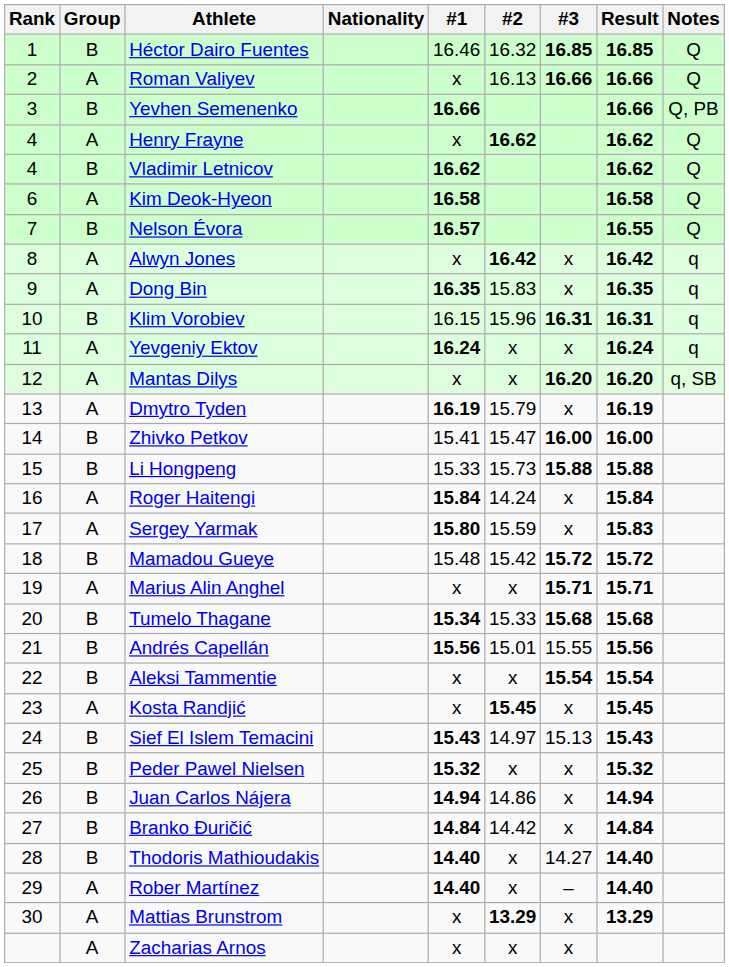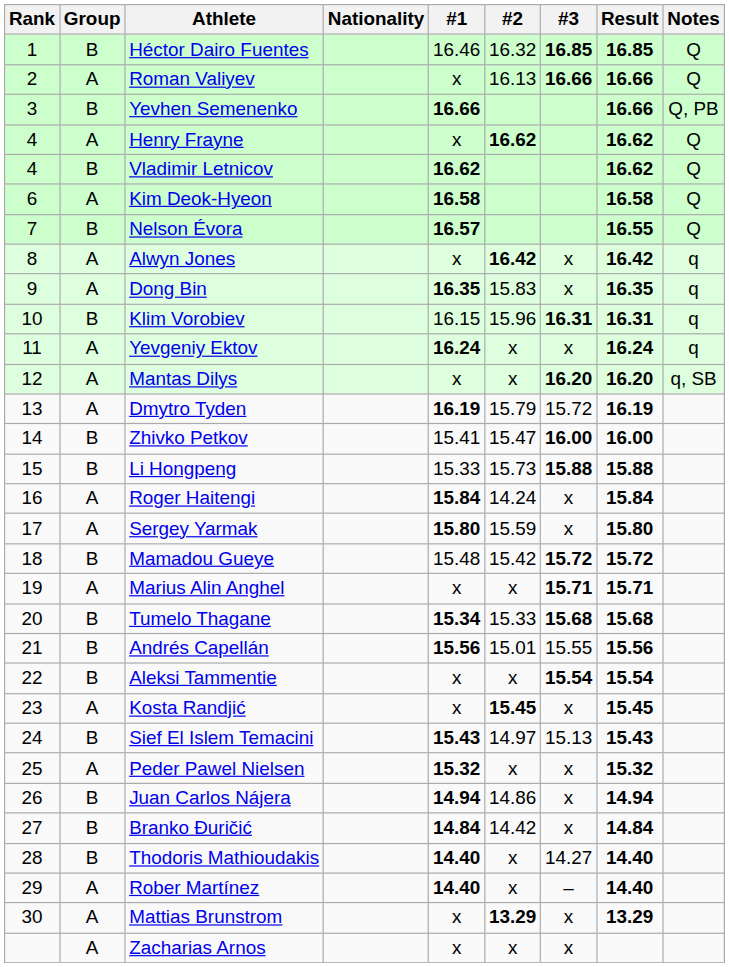 <table class="wikitable sortable" style="text-align:center">
 <tr>
 <th>Rank</th>
 <th>Group</th>
 <th>Athlete</th>
 <th>Nationality</th>
 <th>#1</th>
 <th>#2</th>
 <th>#3</th>
 <th>Result</th>
 <th>Notes</th>
 </tr>
 <tr bgcolor=ccffcc>
 <td>1</td>
 <td>B</td>
 <td align="left"><a href='#'>Héctor Dairo Fuentes</a></td>
 <td align=left></td>
 <td>16.46</td>
 <td>16.32</td>
 <td><strong>16.85</strong></td>
 <td><strong>16.85</strong></td>
 <td>Q</td>
 </tr>
 <tr bgcolor=ccffcc>
 <td>2</td>
 <td>A</td>
 <td align="left"><a href='#'>Roman Valiyev</a></td>
 <td align=left></td>
 <td>x</td>
 <td>16.13</td>
 <td><strong>16.66</strong></td>
 <td><strong>16.66</strong></td>
 <td>Q</td>
 </tr>
 <tr bgcolor=ccffcc>
 <td>3</td>
 <td>B</td>
 <td align="left"><a href='#'>Yevhen Semenenko</a></td>
 <td align=left></td>
 <td><strong>16.66</strong></td>
 <td></td>
 <td></td>
 <td><strong>16.66</strong></td>
 <td>Q, PB</td>
 </tr>
 <tr bgcolor=ccffcc>
 <td>4</td>
 <td>A</td>
 <td align="left"><a href='#'>Henry Frayne</a></td>
 <td align=left></td>
 <td>x</td>
 <td><strong>16.62</strong></td>
 <td></td>
 <td><strong>16.62</strong></td>
 <td>Q</td>
 </tr>
 <tr bgcolor=ccffcc>
 <td>4</td>
 <td>B</td>
 <td align="left"><a href='#'>Vladimir Letnicov</a></td>
 <td align=left></td>
 <td><strong>16.62</strong></td>
 <td></td>
 <td></td>
 <td><strong>16.62</strong></td>
 <td>Q</td>
 </tr>
 <tr bgcolor=ccffcc>
 <td>6</td>
 <td>A</td>
 <td align="left"><a href='#'>Kim Deok-Hyeon</a></td>
 <td align=left></td>
 <td><strong>16.58</strong></td>
 <td></td>
 <td></td>
 <td><strong>16.58</strong></td>
 <td>Q</td>
 </tr>
 <tr bgcolor=ccffcc>
 <td>7</td>
 <td>B</td>
 <td align="left"><a href='#'>Nelson Évora</a></td>
 <td align=left></td>
 <td><strong>16.57</strong></td>
 <td></td>
 <td></td>
 <td><strong>16.55</strong></td>
 <td>Q</td>
 </tr>
 <tr bgcolor=ddffdd>
 <td>8</td>
 <td>A</td>
 <td align="left"><a href='#'>Alwyn Jones</a></td>
 <td align=left></td>
 <td>x</td>
 <td><strong>16.42</strong></td>
 <td>x</td>
 <td><strong>16.42</strong></td>
 <td>q</td>
 </tr>
 <tr bgcolor=ddffdd>
 <td>9</td>
 <td>A</td>
 <td align="left"><a href='#'>Dong Bin</a></td>
 <td align=left></td>
 <td><strong>16.35</strong></td>
 <td>15.83</td>
 <td>x</td>
 <td><strong>16.35</strong></td>
 <td>q</td>
 </tr>
 <tr bgcolor=ddffdd>
 <td>10</td>
 <td>B</td>
 <td align="left"><a href='#'>Klim Vorobiev</a></td>
 <td align=left></td>
 <td>16.15</td>
 <td>15.96</td>
 <td><strong>16.31</strong></td>
 <td><strong>16.31</strong></td>
 <td>q</td>
 </tr>
 <tr bgcolor=ddffdd>
 <td>11</td>
 <td>A</td>
 <td align="left"><a href='#'>Yevgeniy Ektov</a></td>
 <td align=left></td>
 <td><strong>16.24</strong></td>
 <td>x</td>
 <td>x</td>
 <td><strong>16.24</strong></td>
 <td>q</td>
 </tr>
 <tr bgcolor=ddffdd>
 <td>12</td>
 <td>A</td>
 <td align="left"><a href='#'>Mantas Dilys</a></td>
 <td align=left></td>
 <td>x</td>
 <td>x</td>
 <td><strong>16.20</strong></td>
 <td><strong>16.20</strong></td>
 <td>q, SB</td>
 </tr>
 <tr>
 <td>13</td>
 <td>A</td>
 <td align="left"><a href='#'>Dmytro Tyden</a></td>
 <td align=left></td>
 <td><strong>16.19</strong></td>
 <td>15.79</td>
-<td>x</td>
+<td>15.72</td>
 <td><strong>16.19</strong></td>
 <td></td>
 </tr>
 <tr>
 <td>14</td>
 <td>B</td>
 <td align="left"><a href='#'>Zhivko Petkov</a></td>
 <td align=left></td>
 <td>15.41</td>
 <td>15.47</td>
 <td><strong>16.00</strong></td>
 <td><strong>16.00</strong></td>
 <td></td>
 </tr>
 <tr>
 <td>15</td>
 <td>B</td>
 <td align="left"><a href='#'>Li Hongpeng</a></td>
 <td align=left></td>
 <td>15.33</td>
 <td>15.73</td>
 <td><strong>15.88</strong></td>
 <td><strong>15.88</strong></td>
 <td></td>
 </tr>
 <tr>
 <td>16</td>
 <td>A</td>
 <td align="left"><a href='#'>Roger Haitengi</a></td>
 <td align=left></td>
 <td><strong>15.84</strong></td>
 <td>14.24</td>
 <td>x</td>
 <td><strong>15.84</strong></td>
 <td></td>
 </tr>
 <tr>
 <td>17</td>
 <td>A</td>
 <td align="left"><a href='#'>Sergey Yarmak</a></td>
 <td align=left></td>
 <td><strong>15.80</strong></td>
 <td>15.59</td>
 <td>x</td>
-<td><strong>15.83</strong></td>
+<td><strong>15.80</strong></td>
 <td></td>
 </tr>
 <tr>
 <td>18</td>
 <td>B</td>
 <td align="left"><a href='#'>Mamadou Gueye</a></td>
 <td align=left></td>
 <td>15.48</td>
 <td>15.42</td>
 <td><strong>15.72</strong></td>
 <td><strong>15.72</strong></td>
 <td></td>
 </tr>
 <tr>
 <td>19</td>
 <td>A</td>
 <td align="left"><a href='#'>Marius Alin Anghel</a></td>
 <td align=left></td>
 <td>x</td>
 <td>x</td>
 <td><strong>15.71</strong></td>
 <td><strong>15.71</strong></td>
 <td></td>
 </tr>
 <tr>
 <td>20</td>
 <td>B</td>
 <td align="left"><a href='#'>Tumelo Thagane</a></td>
 <td align=left></td>
 <td><strong>15.34</strong></td>
 <td>15.33</td>
 <td><strong>15.68</strong></td>
 <td><strong>15.68</strong></td>
 <td></td>
 </tr>
 <tr>
 <td>21</td>
 <td>B</td>
 <td align="left"><a href='#'>Andrés Capellán</a></td>
 <td align=left></td>
 <td><strong>15.56</strong></td>
 <td>15.01</td>
 <td>15.55</td>
 <td><strong>15.56</strong></td>
 <td></td>
 </tr>
 <tr>
 <td>22</td>
 <td>B</td>
 <td align="left"><a href='#'>Aleksi Tammentie</a></td>
 <td align=left></td>
 <td>x</td>
 <td>x</td>
 <td><strong>15.54</strong></td>
 <td><strong>15.54</strong></td>
 <td></td>
 </tr>
 <tr>
 <td>23</td>
 <td>A</td>
 <td align="left"><a href='#'>Kosta Randjić</a></td>
 <td align=left></td>
 <td>x</td>
 <td><strong>15.45</strong></td>
 <td>x</td>
 <td><strong>15.45</strong></td>
 <td></td>
 </tr>
 <tr>
 <td>24</td>
 <td>B</td>
 <td align="left"><a href='#'>Sief El Islem Temacini</a></td>
 <td align=left></td>
 <td><strong>15.43</strong></td>
 <td>14.97</td>
 <td>15.13</td>
 <td><strong>15.43</strong></td>
 <td></td>
 </tr>
 <tr>
 <td>25</td>
-<td>B</td>
+<td>A</td>
 <td align="left"><a href='#'>Peder Pawel Nielsen</a></td>
 <td align=left></td>
 <td><strong>15.32</strong></td>
 <td>x</td>
 <td>x</td>
 <td><strong>15.32</strong></td>
 <td></td>
 </tr>
 <tr>
 <td>26</td>
 <td>B</td>
 <td align="left"><a href='#'>Juan Carlos Nájera</a></td>
 <td align=left></td>
 <td><strong>14.94</strong></td>
 <td>14.86</td>
 <td>x</td>
 <td><strong>14.94</strong></td>
 <td></td>
 </tr>
 <tr>
 <td>27</td>
 <td>B</td>
 <td align="left"><a href='#'>Branko Đuričić</a></td>
 <td align=left></td>
 <td><strong>14.84</strong></td>
 <td>14.42</td>
 <td>x</td>
 <td><strong>14.84</strong></td>
 <td></td>
 </tr>
 <tr>
 <td>28</td>
 <td>B</td>
 <td align="left"><a href='#'>Thodoris Mathioudakis</a></td>
 <td align=left></td>
 <td><strong>14.40</strong></td>
 <td>x</td>
 <td>14.27</td>
 <td><strong>14.40</strong></td>
 <td></td>
 </tr>
 <tr>
 <td>29</td>
 <td>A</td>
 <td align="left"><a href='#'>Rober Martínez</a></td>
 <td align=left></td>
 <td><strong>14.40</strong></td>
 <td>x</td>
 <td>–</td>
 <td><strong>14.40</strong></td>
 <td></td>
 </tr>
 <tr>
 <td>30</td>
 <td>A</td>
 <td align="left"><a href='#'>Mattias Brunstrom</a></td>
 <td align=left></td>
 <td>x</td>
 <td><strong>13.29</strong></td>
 <td>x</td>
 <td><strong>13.29</strong></td>
 <td></td>
 </tr>
 <tr>
 <td></td>
 <td>A</td>
 <td align="left"><a href='#'>Zacharias Arnos</a></td>
 <td align=left></td>
 <td>x</td>
 <td>x</td>
 <td>x</td>
 <td><strong></strong></td>
 <td></td>
 </tr>
 </table>
